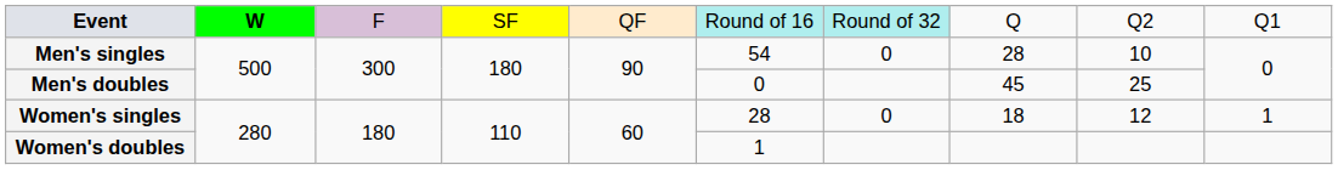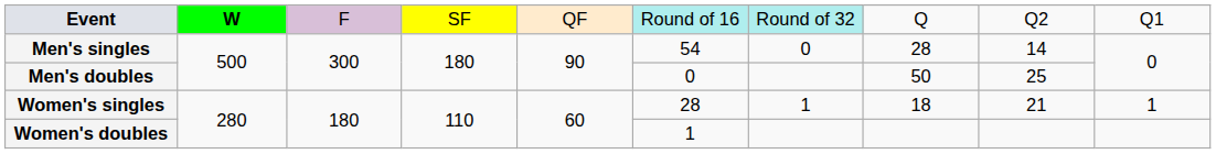 <table class=wikitable style=font-size:90%;text-align:center>
 <tr>
 <td style="width:130px; background:#dfe2e9;"><strong>Event</strong></td>
 <td style="width:80px; background:lime;"><strong>W</strong></td>
 <td style="width:85px; background:thistle;">F</td>
 <td style="width:85px; background:#ff0;">SF</td>
 <td style="width:85px; background:#ffebcd;">QF</td>
 <td style="width:85px; background:#afeeee;">Round of 16</td>
 <td style="width:85px; background:#afeeee;">Round of 32</td>
 <td width=85>Q</td>
 <td width=85>Q2</td>
 <td width=85>Q1</td>
 </tr>
 <tr>
 <th style="background:#f4f4f4;">Men's singles</th>
 <td rowspan=2>500</td>
 <td rowspan=2>300</td>
 <td rowspan=2>180</td>
 <td rowspan=2>90</td>
 <td>54</td>
 <td>0</td>
 <td>28</td>
-<td>10</td>
+<td>14</td>
 <td rowspan=2>0</td>
 </tr>
 <tr>
 <th style="background:#f4f4f4;">Men's doubles</th>
 <td>0</td>
 <td></td>
-<td>45</td>
+<td>50</td>
 <td>25</td>
 </tr>
 <tr>
 <th style="background:#f4f4f4;">Women's singles</th>
 <td rowspan=2>280</td>
 <td rowspan=2>180</td>
 <td rowspan=2>110</td>
 <td rowspan=2>60</td>
 <td>28</td>
-<td>0</td>
+<td>1</td>
 <td>18</td>
-<td>12</td>
+<td>21</td>
 <td>1</td>
 </tr>
 <tr>
 <th style="background:#f4f4f4;">Women's doubles</th>
 <td>1</td>
 <td></td>
 <td></td>
 <td></td>
 <td></td>
 </tr>
 </table>
